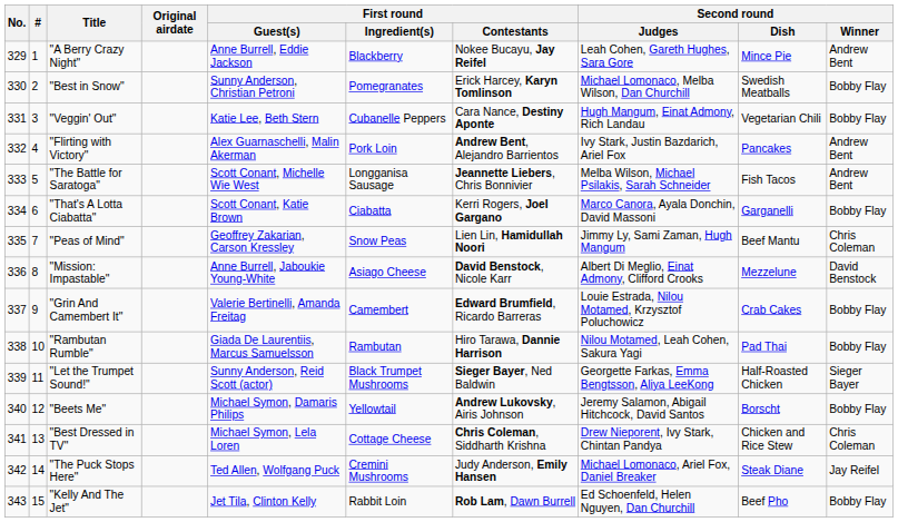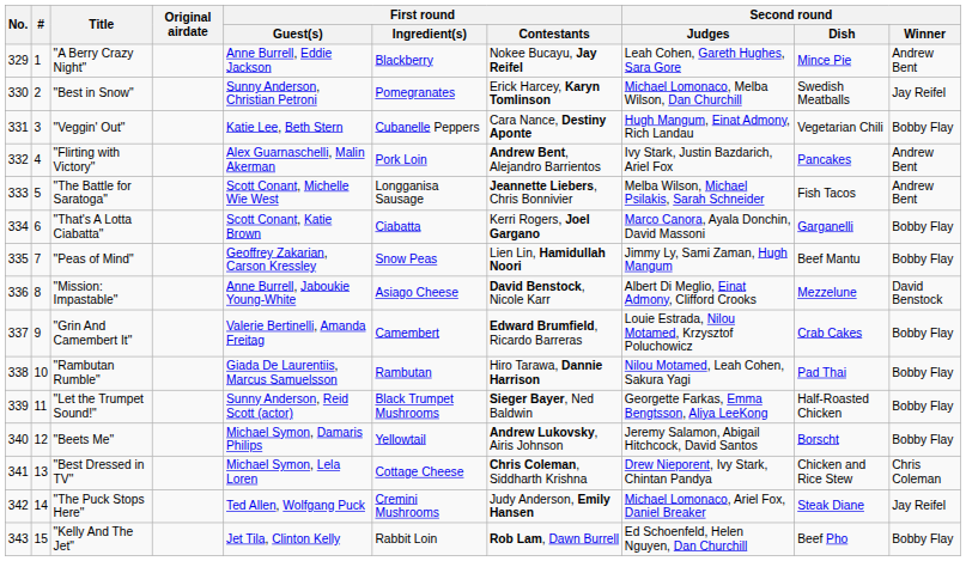 <table class="wikitable">
 <tr>
 <th rowspan="2">No.</th>
 <th rowspan="2">#</th>
 <th rowspan="2">Title</th>
 <th rowspan="2">Original airdate</th>
 <th colspan="3">First round</th>
 <th colspan="3">Second round</th>
 </tr>
 <tr>
 <th>Guest(s)</th>
 <th>Ingredient(s)</th>
 <th>Contestants</th>
 <th>Judges</th>
 <th>Dish</th>
 <th>Winner</th>
 </tr>
 <tr>
 <td>329</td>
 <td>1</td>
 <td>"A Berry Crazy Night"</td>
 <td></td>
 <td><a href='#'>Anne Burrell</a>, <a href='#'>Eddie Jackson</a></td>
 <td><a href='#'>Blackberry</a></td>
 <td>Nokee Bucayu, <strong>Jay Reifel</strong></td>
 <td>Leah Cohen, <a href='#'>Gareth Hughes</a>, <a href='#'>Sara Gore</a></td>
 <td><a href='#'>Mince Pie</a></td>
 <td>Andrew Bent</td>
 </tr>
 <tr>
 <td>330</td>
 <td>2</td>
 <td>"Best in Snow"</td>
 <td></td>
 <td><a href='#'>Sunny Anderson</a>, <a href='#'>Christian Petroni</a></td>
 <td><a href='#'>Pomegranates</a></td>
 <td>Erick Harcey, <strong>Karyn Tomlinson</strong></td>
 <td><a href='#'>Michael Lomonaco</a>, Melba Wilson, <a href='#'>Dan Churchill</a></td>
 <td>Swedish Meatballs</td>
-<td>Bobby Flay</td>
+<td>Jay Reifel</td>
 </tr>
 <tr>
 <td>331</td>
 <td>3</td>
 <td>"Veggin' Out"</td>
 <td></td>
 <td><a href='#'>Katie Lee</a>, <a href='#'>Beth Stern</a></td>
 <td><a href='#'>Cubanelle</a> Peppers</td>
 <td>Cara Nance, <strong>Destiny Aponte</strong></td>
 <td><a href='#'>Hugh Mangum</a>, <a href='#'>Einat Admony</a>, Rich Landau</td>
 <td>Vegetarian Chili</td>
 <td>Bobby Flay</td>
 </tr>
 <tr>
 <td>332</td>
 <td>4</td>
 <td>"Flirting with Victory"</td>
 <td></td>
 <td><a href='#'>Alex Guarnaschelli</a>, <a href='#'>Malin Akerman</a></td>
 <td><a href='#'>Pork Loin</a></td>
 <td><strong>Andrew Bent</strong>, Alejandro Barrientos</td>
 <td>Ivy Stark, Justin Bazdarich, Ariel Fox</td>
 <td><a href='#'>Pancakes</a></td>
 <td>Andrew Bent</td>
 </tr>
 <tr>
 <td>333</td>
 <td>5</td>
 <td>"The Battle for Saratoga"</td>
 <td></td>
 <td><a href='#'>Scott Conant</a>, <a href='#'>Michelle Wie West</a></td>
 <td>Longganisa Sausage</td>
 <td><strong>Jeannette Liebers</strong>, Chris Bonnivier</td>
 <td>Melba Wilson, <a href='#'>Michael Psilakis</a>, <a href='#'>Sarah Schneider</a></td>
 <td>Fish Tacos</td>
 <td>Andrew Bent</td>
 </tr>
 <tr>
 <td>334</td>
 <td>6</td>
 <td>"That's A Lotta Ciabatta"</td>
 <td></td>
 <td><a href='#'>Scott Conant</a>, <a href='#'>Katie Brown</a></td>
 <td><a href='#'>Ciabatta</a></td>
 <td>Kerri Rogers, <strong>Joel Gargano</strong></td>
 <td><a href='#'>Marco Canora</a>, Ayala Donchin, David Massoni</td>
 <td><a href='#'>Garganelli</a></td>
 <td>Bobby Flay</td>
 </tr>
 <tr>
 <td>335</td>
 <td>7</td>
 <td>"Peas of Mind"</td>
 <td></td>
 <td><a href='#'>Geoffrey Zakarian</a>, <a href='#'>Carson Kressley</a></td>
 <td><a href='#'>Snow Peas</a></td>
 <td>Lien Lin, <strong>Hamidullah Noori</strong></td>
 <td>Jimmy Ly, Sami Zaman, <a href='#'>Hugh Mangum</a></td>
 <td>Beef Mantu</td>
-<td>Chris Coleman</td>
+<td>Bobby Flay</td>
 </tr>
 <tr>
 <td>336</td>
 <td>8</td>
 <td>"Mission: Impastable"</td>
 <td></td>
 <td><a href='#'>Anne Burrell</a>, <a href='#'>Jaboukie Young-White</a></td>
 <td><a href='#'>Asiago Cheese</a></td>
 <td><strong>David Benstock</strong>, Nicole Karr</td>
 <td>Albert Di Meglio, <a href='#'>Einat Admony</a>, Clifford Crooks</td>
 <td><a href='#'>Mezzelune</a></td>
 <td>David Benstock</td>
 </tr>
 <tr>
 <td>337</td>
 <td>9</td>
 <td>"Grin And Camembert It"</td>
 <td></td>
 <td><a href='#'>Valerie Bertinelli</a>, <a href='#'>Amanda Freitag</a></td>
 <td><a href='#'>Camembert</a></td>
 <td><strong>Edward Brumfield</strong>, Ricardo Barreras</td>
 <td>Louie Estrada, <a href='#'>Nilou Motamed</a>, Krzysztof Poluchowicz</td>
 <td><a href='#'>Crab Cakes</a></td>
 <td>Bobby Flay</td>
 </tr>
 <tr>
 <td>338</td>
 <td>10</td>
 <td>"Rambutan Rumble"</td>
 <td></td>
 <td><a href='#'>Giada De Laurentiis</a>, <a href='#'>Marcus Samuelsson</a></td>
 <td><a href='#'>Rambutan</a></td>
 <td>Hiro Tarawa, <strong>Dannie Harrison</strong></td>
 <td><a href='#'>Nilou Motamed</a>, Leah Cohen, Sakura Yagi</td>
 <td><a href='#'>Pad Thai</a></td>
 <td>Bobby Flay</td>
 </tr>
 <tr>
 <td>339</td>
 <td>11</td>
 <td>"Let the Trumpet Sound!"</td>
 <td></td>
 <td><a href='#'>Sunny Anderson</a>, <a href='#'>Reid Scott (actor)</a></td>
 <td><a href='#'>Black Trumpet Mushrooms</a></td>
 <td><strong>Sieger Bayer</strong>, Ned Baldwin</td>
 <td>Georgette Farkas, <a href='#'>Emma Bengtsson</a>, <a href='#'>Aliya LeeKong</a></td>
 <td>Half-Roasted Chicken</td>
-<td>Sieger Bayer</td>
+<td>Bobby Flay</td>
 </tr>
 <tr>
 <td>340</td>
 <td>12</td>
 <td>"Beets Me"</td>
 <td></td>
 <td><a href='#'>Michael Symon</a>, <a href='#'>Damaris Philips</a></td>
 <td><a href='#'>Yellowtail</a></td>
 <td><strong>Andrew Lukovsky</strong>, Airis Johnson</td>
 <td>Jeremy Salamon, Abigail Hitchcock, David Santos</td>
 <td><a href='#'>Borscht</a></td>
 <td>Bobby Flay</td>
 </tr>
 <tr>
 <td>341</td>
 <td>13</td>
 <td>"Best Dressed in TV"</td>
 <td></td>
 <td><a href='#'>Michael Symon</a>, <a href='#'>Lela Loren</a></td>
 <td><a href='#'>Cottage Cheese</a></td>
 <td><strong>Chris Coleman</strong>, Siddharth Krishna</td>
 <td><a href='#'>Drew Nieporent</a>, Ivy Stark, Chintan Pandya</td>
 <td>Chicken and Rice Stew</td>
 <td>Chris Coleman</td>
 </tr>
 <tr>
 <td>342</td>
 <td>14</td>
 <td>"The Puck Stops Here"</td>
 <td></td>
 <td><a href='#'>Ted Allen</a>, <a href='#'>Wolfgang Puck</a></td>
 <td><a href='#'>Cremini Mushrooms</a></td>
 <td>Judy Anderson, <strong>Emily Hansen</strong></td>
 <td><a href='#'>Michael Lomonaco</a>, Ariel Fox, <a href='#'>Daniel Breaker</a></td>
 <td><a href='#'>Steak Diane</a></td>
 <td>Jay Reifel</td>
 </tr>
 <tr>
 <td>343</td>
 <td>15</td>
 <td>"Kelly And The Jet"</td>
 <td></td>
 <td><a href='#'>Jet Tila</a>, <a href='#'>Clinton Kelly</a></td>
 <td>Rabbit Loin</td>
 <td><strong>Rob Lam</strong>, <a href='#'>Dawn Burrell</a></td>
 <td>Ed Schoenfeld, Helen Nguyen, <a href='#'>Dan Churchill</a></td>
 <td>Beef <a href='#'>Pho</a></td>
 <td>Bobby Flay</td>
 </tr>
 </table>
